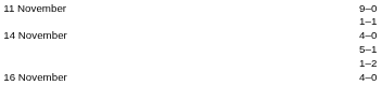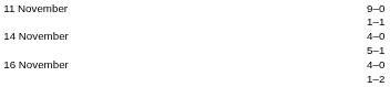 <table cellspacing=1 width=70%>
 <tr>
 <th width=25%></th>
 <th width=30%></th>
 <th width=15%></th>
 <th width=30%></th>
 </tr>
 <tr>
 <td>11 November</td>
 <td align=right></td>
 <td align=center>9–0</td>
 <td></td>
 </tr>
 <tr>
 <td></td>
 <td align=right></td>
 <td align=center>1–1</td>
 <td></td>
 </tr>
 <tr>
 <td>14 November</td>
 <td align=right></td>
 <td align=center>4–0</td>
 <td></td>
 </tr>
 <tr>
 <td></td>
 <td align=right></td>
 <td align=center>5–1</td>
 <td></td>
 </tr>
 <tr>
+<td>16 November</td>
+<td align=right></td>
+<td align=center>4–0</td>
+<td></td>
+</tr>
+<tr>
 <td></td>
 <td align=right></td>
 <td align=center>1–2</td>
 <td></td>
 </tr>
-<tr>
-<td>16 November</td>
-<td align=right></td>
-<td align=center>4–0</td>
-<td></td>
-</tr>
 </table>
